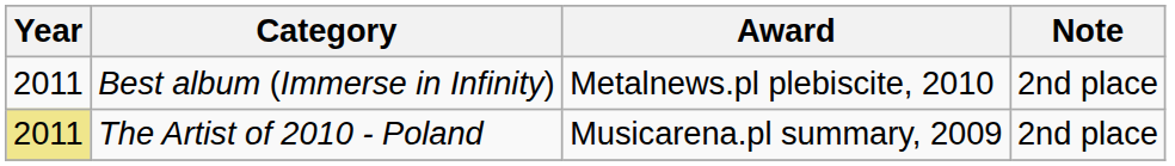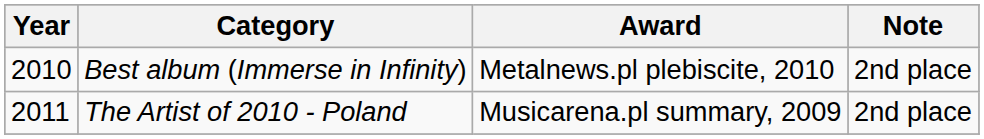 <table class="wikitable">
 <tr>
 <th>Year</th>
 <th>Category</th>
 <th>Award</th>
 <th>Note</th>
 </tr>
 <tr>
-<td>2011</td>
+<td>2010</td>
 <td><em>Best album</em> (<em>Immerse in Infinity</em>)</td>
 <td>Metalnews.pl plebiscite, 2010</td>
 <td>2nd place</td>
 </tr>
 <tr>
-<td style="background: khaki;">2011</td>
+<td>2011</td>
 <td><em>The Artist of 2010 - Poland</em></td>
 <td>Musicarena.pl summary, 2009</td>
 <td>2nd place</td>
 </tr>
 </table>
